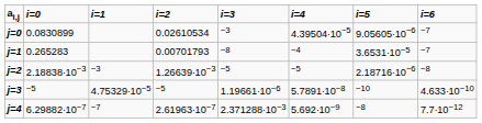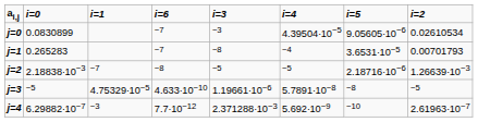 <table class="wikitable" style="font-size: 87%;">
 <tr>
 <td><strong>a<sub>i,j</sub></strong></td>
 <td><strong><em>i=0</em></strong></td>
 <td><strong><em>i=1</em></strong></td>
-<td><strong><em>i=2</em></strong></td>
+<td><strong><em>i=6</em></strong></td>
 <td><strong><em>i=3</em></strong></td>
 <td><strong><em>i=4</em></strong></td>
 <td><strong><em>i=5</em></strong></td>
-<td><strong><em>i=6</em></strong></td>
+<td><strong><em>i=2</em></strong></td>
 </tr>
 <tr>
 <td><strong><em>j=0</em></strong></td>
 <td>0.0830899</td>
 <td></td>
-<td>0.02610534</td>
+<td><sup>−7</sup></td>
 <td><sup>−3</sup></td>
 <td>4.39504∙10<sup>−5</sup></td>
 <td>9.05605∙10<sup>−6</sup></td>
-<td><sup>−7</sup></td>
+<td>0.02610534</td>
 </tr>
 <tr>
 <td><strong><em>j=1</em></strong></td>
 <td>0.265283</td>
 <td></td>
-<td>0.00701793</td>
+<td><sup>−7</sup></td>
 <td><sup>−8</sup></td>
 <td><sup>−4</sup></td>
 <td>3.6531∙10<sup>−5</sup></td>
-<td><sup>−7</sup></td>
+<td>0.00701793</td>
 </tr>
 <tr>
 <td><strong><em>j=2</em></strong></td>
 <td>2.18838∙10<sup>−3</sup></td>
-<td><sup>−3</sup></td>
-<td>1.26639∙10<sup>−3</sup></td>
+<td><sup>−7</sup></td>
+<td><sup>−8</sup></td>
 <td><sup>−5</sup></td>
 <td><sup>−5</sup></td>
 <td>2.18716∙10<sup>−6</sup></td>
-<td><sup>−8</sup></td>
+<td>1.26639∙10<sup>−3</sup></td>
 </tr>
 <tr>
 <td><strong><em>j=3</em></strong></td>
 <td><sup>−5</sup></td>
 <td>4.75329∙10<sup>−5</sup></td>
-<td><sup>−5</sup></td>
+<td>4.633∙10<sup>−10</sup></td>
 <td>1.19661∙10<sup>−6</sup></td>
 <td>5.7891∙10<sup>−8</sup></td>
-<td><sup>−10</sup></td>
-<td>4.633∙10<sup>−10</sup></td>
+<td><sup>−8</sup></td>
+<td><sup>−5</sup></td>
 </tr>
 <tr>
 <td><strong><em>j=4</em></strong></td>
 <td>6.29882∙10<sup>−7</sup></td>
-<td><sup>−7</sup></td>
-<td>2.61963∙10<sup>−7</sup></td>
+<td><sup>−3</sup></td>
+<td>7.7∙10<sup>−12</sup></td>
 <td>2.371288∙10<sup>−3</sup></td>
 <td>5.692∙10<sup>−9</sup></td>
-<td><sup>−8</sup></td>
-<td>7.7∙10<sup>−12</sup></td>
+<td><sup>−10</sup></td>
+<td>2.61963∙10<sup>−7</sup></td>
 </tr>
 </table>
